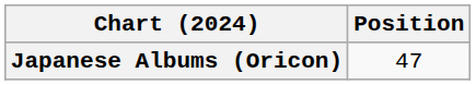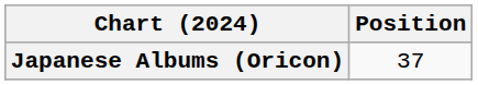 <table class="wikitable plainrowheaders" style="text-align:center">
 <tr>
 <th scope="col">Chart (2024)</th>
 <th scope="col">Position</th>
 </tr>
 <tr>
 <th scope="row">Japanese Albums (Oricon)</th>
-<td>47</td>
+<td>37</td>
 </tr>
 </table>
